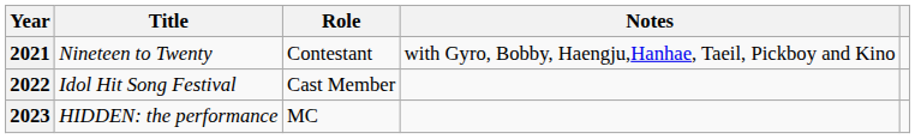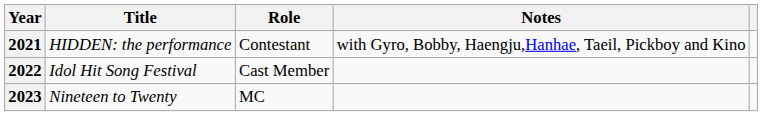 <table class="wikitable sortable plainrowheaders">
 <tr>
 <th scope="col">Year</th>
 <th scope="col">Title</th>
 <th scope="col">Role</th>
 <th scope="col">Notes</th>
 <th scope="col" class="unsortable"></th>
 </tr>
 <tr>
 <th scope="row">2021</th>
-<td><em>Nineteen to Twenty</em></td>
+<td><em>HIDDEN: the performance</em></td>
 <td>Contestant</td>
 <td>with Gyro, Bobby, Haengju,<a href='#'>Hanhae</a>, Taeil, Pickboy and Kino</td>
 <td></td>
 </tr>
 <tr>
 <th scope="row">2022</th>
 <td><em>Idol Hit Song Festival</em></td>
 <td>Cast Member</td>
 <td></td>
 <td></td>
 </tr>
 <tr>
 <th scope="row">2023</th>
-<td><em>HIDDEN: the performance</em></td>
+<td><em>Nineteen to Twenty</em></td>
 <td>MC</td>
 <td></td>
 <td></td>
 </tr>
 </table>
